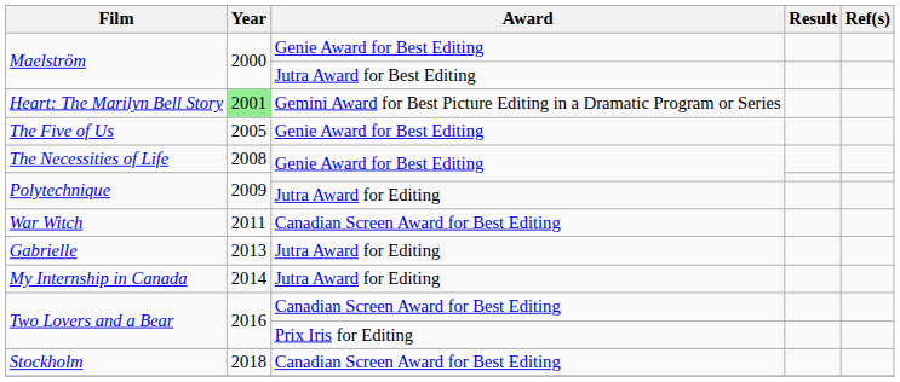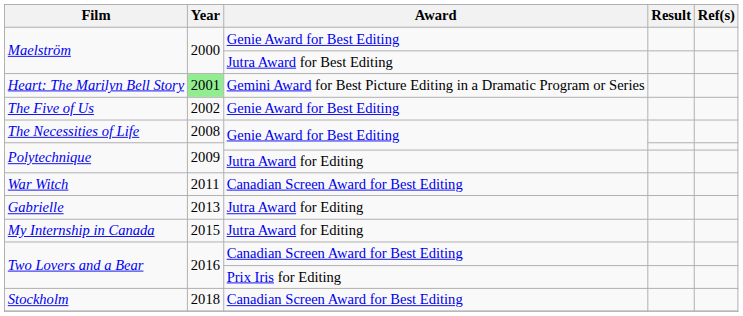 <table class="wikitable plainrowheaders sortable">
 <tr>
 <th>Film</th>
 <th>Year</th>
 <th>Award</th>
 <th>Result</th>
 <th>Ref(s)</th>
 </tr>
 <tr>
 <td rowspan="2"><em><a href='#'>Maelström</a></em></td>
 <td rowspan="2">2000</td>
 <td><a href='#'>Genie Award for Best Editing</a></td>
 <td></td>
 <td></td>
 </tr>
 <tr>
 <td><a href='#'>Jutra Award</a> for Best Editing</td>
 <td></td>
 <td></td>
 </tr>
 <tr>
 <td><em><a href='#'>Heart: The Marilyn Bell Story</a></em></td>
 <td style="background: lightgreen;">2001</td>
 <td><a href='#'>Gemini Award</a> for Best Picture Editing in a Dramatic Program or Series</td>
 <td></td>
 <td></td>
 </tr>
 <tr>
 <td><em><a href='#'>The Five of Us</a></em></td>
-<td>2005</td>
+<td>2002</td>
 <td><a href='#'>Genie Award for Best Editing</a></td>
 <td></td>
 <td></td>
 </tr>
 <tr>
 <td><em><a href='#'>The Necessities of Life</a></em></td>
 <td>2008</td>
 <td rowspan="2"><a href='#'>Genie Award for Best Editing</a></td>
 <td></td>
 <td></td>
 </tr>
 <tr>
 <td rowspan="2"><em><a href='#'>Polytechnique</a></em></td>
 <td rowspan="2">2009</td>
 <td></td>
 <td></td>
 </tr>
 <tr>
 <td><a href='#'>Jutra Award</a> for Editing</td>
 <td></td>
 <td></td>
 </tr>
 <tr>
 <td><em><a href='#'>War Witch</a></em></td>
 <td>2011</td>
 <td><a href='#'>Canadian Screen Award for Best Editing</a></td>
 <td></td>
 <td></td>
 </tr>
 <tr>
 <td><em><a href='#'>Gabrielle</a></em></td>
 <td>2013</td>
 <td><a href='#'>Jutra Award</a> for Editing</td>
 <td></td>
 <td></td>
 </tr>
 <tr>
 <td><em><a href='#'>My Internship in Canada</a></em></td>
-<td>2014</td>
+<td>2015</td>
 <td><a href='#'>Jutra Award</a> for Editing</td>
 <td></td>
 <td></td>
 </tr>
 <tr>
 <td rowspan="2"><em><a href='#'>Two Lovers and a Bear</a></em></td>
 <td rowspan="2">2016</td>
 <td><a href='#'>Canadian Screen Award for Best Editing</a></td>
 <td></td>
 <td></td>
 </tr>
 <tr>
 <td><a href='#'>Prix Iris</a> for Editing</td>
 <td></td>
 <td></td>
 </tr>
 <tr>
 <td><em><a href='#'>Stockholm</a></em></td>
 <td>2018</td>
 <td><a href='#'>Canadian Screen Award for Best Editing</a></td>
 <td></td>
 <td></td>
 </tr>
 <tr>
 </tr>
 </table>
